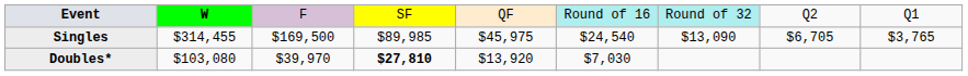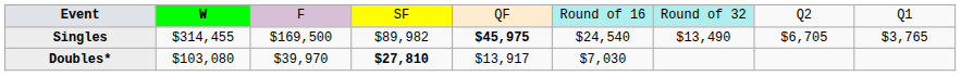 <table class=wikitable style=font-size:90%;text-align:center>
 <tr>
 <td style="width:130px; background:#dfe2e9;"><strong>Event</strong></td>
 <td style="width:80px; background:lime;"><strong>W</strong></td>
 <td style="width:85px; background:thistle;">F</td>
 <td style="width:85px; background:#ff0;">SF</td>
 <td style="width:85px; background:#ffebcd;">QF</td>
 <td style="width:85px; background:#afeeee;">Round of 16</td>
 <td style="width:85px; background:#afeeee;">Round of 32</td>
 <td width=85>Q2</td>
 <td width=85>Q1</td>
 </tr>
 <tr>
 <td style="background:#ededed;"><strong>Singles</strong></td>
 <td>$314,455</td>
 <td>$169,500</td>
-<td>$89,985</td>
-<td>$45,975</td>
+<td>$89,982</td>
+<td><strong>$45,975</strong></td>
 <td>$24,540</td>
-<td>$13,090</td>
+<td>$13,490</td>
 <td>$6,705</td>
 <td>$3,765</td>
 </tr>
 <tr>
 <td style="background:#ededed;"><strong>Doubles*</strong></td>
 <td>$103,080</td>
 <td>$39,970</td>
 <td><strong>$27,810</strong></td>
-<td>$13,920</td>
+<td>$13,917</td>
 <td>$7,030</td>
 <td></td>
 <td></td>
 <td></td>
 </tr>
 </table>
